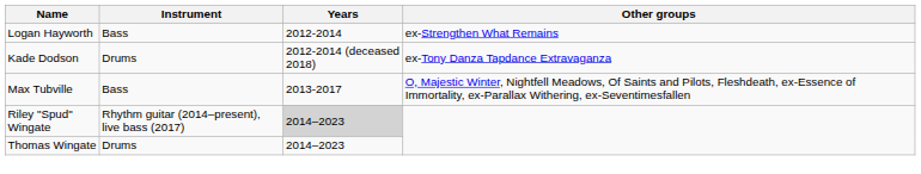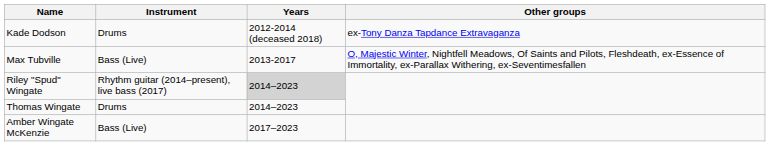 <table class="wikitable">
 <tr>
 <th>Name</th>
 <th>Instrument</th>
 <th>Years</th>
 <th>Other groups</th>
-</tr>
-<tr>
-<td>Logan Hayworth</td>
-<td>Bass</td>
-<td>2012-2014</td>
-<td>ex-<a href='#'>Strengthen What Remains</a></td>
 </tr>
 <tr>
 <td>Kade Dodson</td>
 <td>Drums</td>
 <td>2012-2014 (deceased 2018)</td>
 <td>ex-<a href='#'>Tony Danza Tapdance Extravaganza</a></td>
 </tr>
 <tr>
 <td>Max Tubville</td>
-<td>Bass</td>
+<td>Bass (Live)</td>
 <td>2013-2017</td>
 <td><a href='#'>O, Majestic Winter</a>, Nightfell Meadows, Of Saints and Pilots, Fleshdeath, ex-Essence of Immortality, ex-Parallax Withering, ex-Seventimesfallen</td>
 </tr>
 <tr>
 <td>Riley "Spud" Wingate</td>
 <td>Rhythm guitar (2014–present), live bass (2017)</td>
 <td style="background: lightgrey;">2014–2023</td>
 </tr>
 <tr>
 <td>Thomas Wingate</td>
 <td>Drums</td>
 <td>2014–2023</td>
 </tr>
+<tr>
+<td>Amber Wingate McKenzie</td>
+<td>Bass (Live)</td>
+<td>2017–2023</td>
+<td></td>
+</tr>
 </table>
